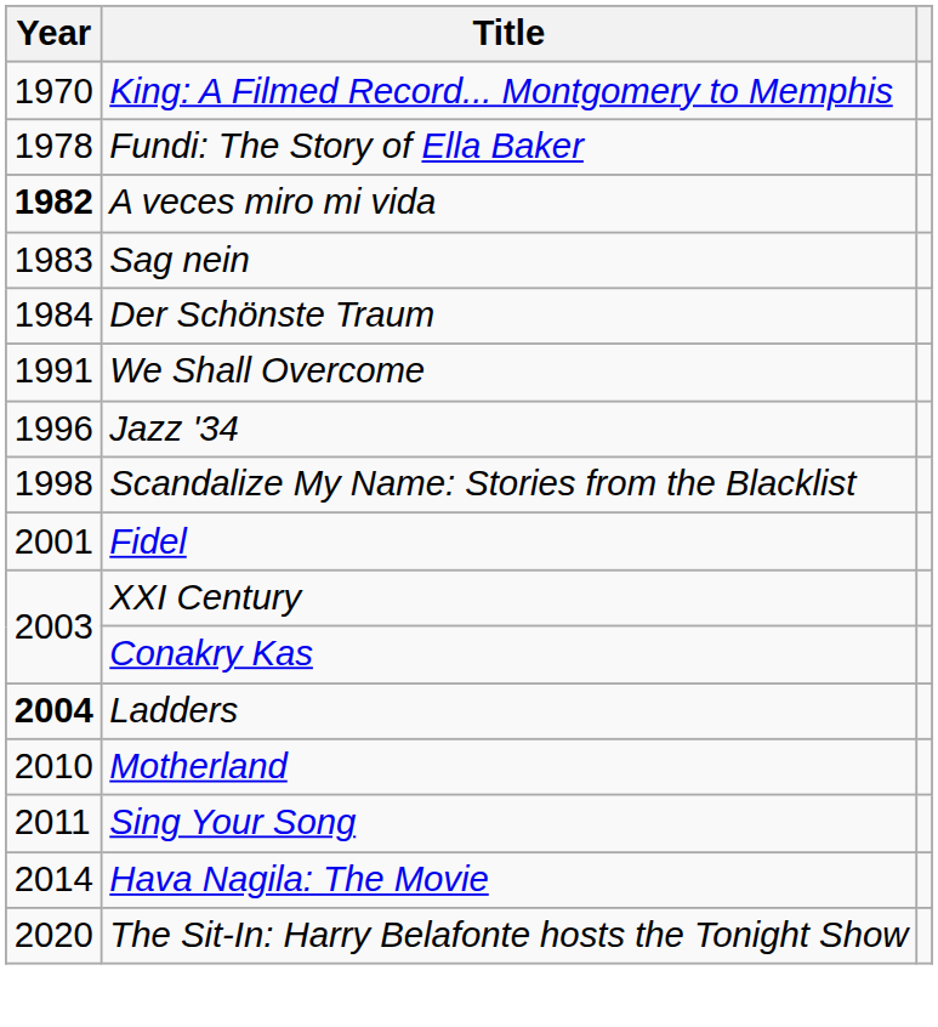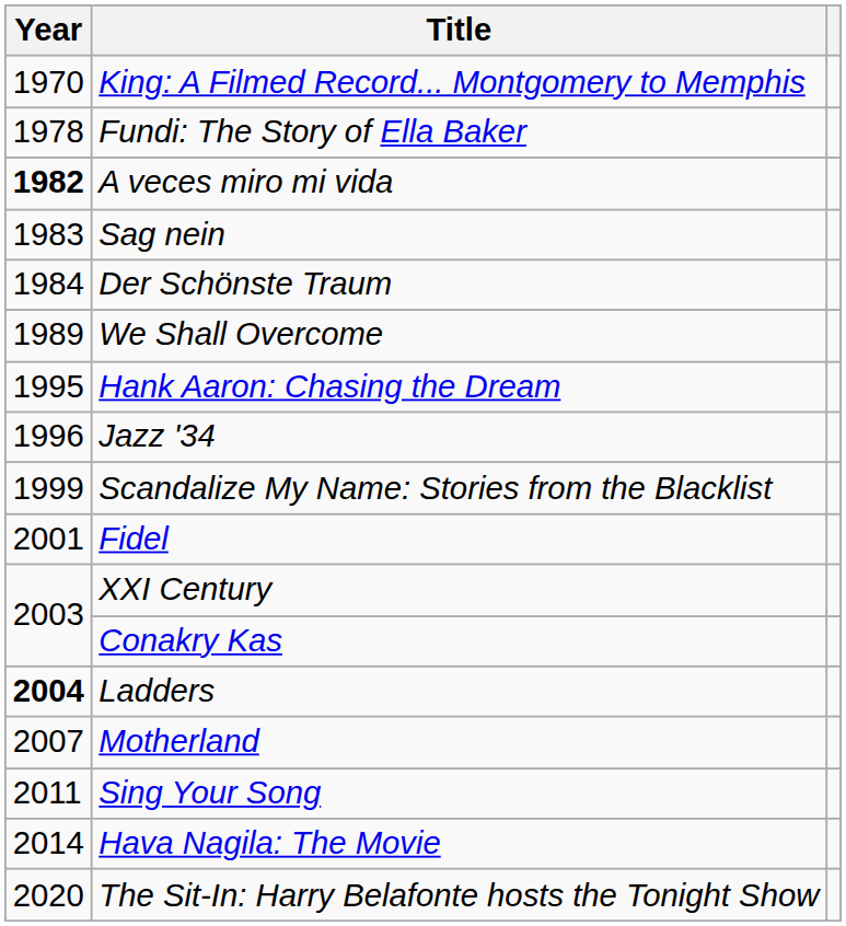 <table class="wikitable sortable">
 <tr>
 <th>Year</th>
 <th>Title</th>
 <th></th>
 </tr>
 <tr>
 <td>1970</td>
 <td><em><a href='#'>King: A Filmed Record... Montgomery to Memphis</a></em></td>
 <td></td>
 </tr>
 <tr>
 <td>1978</td>
 <td><em>Fundi: The Story of <a href='#'>Ella Baker</a></em></td>
 <td></td>
 </tr>
 <tr>
 <td><strong>1982</strong></td>
 <td><em>A veces miro mi vida</em></td>
 <td></td>
 </tr>
 <tr>
 <td>1983</td>
 <td><em>Sag nein</em></td>
 <td></td>
 </tr>
 <tr>
 <td>1984</td>
 <td><em>Der Schönste Traum</em></td>
 <td></td>
 </tr>
 <tr>
-<td>1991</td>
+<td>1989</td>
 <td><em>We Shall Overcome</em></td>
+<td></td>
+</tr>
+<tr>
+<td>1995</td>
+<td><em><a href='#'>Hank Aaron: Chasing the Dream</a></em></td>
 <td></td>
 </tr>
 <tr>
 <td>1996</td>
 <td><em>Jazz '34</em></td>
 <td></td>
 </tr>
 <tr>
-<td>1998</td>
+<td>1999</td>
 <td><em>Scandalize My Name: Stories from the Blacklist</em></td>
 <td></td>
 </tr>
 <tr>
 <td>2001</td>
 <td><em><a href='#'>Fidel</a></em></td>
 <td></td>
 </tr>
 <tr>
 <td rowspan=2>2003</td>
 <td><em>XXI Century</em></td>
 <td></td>
 </tr>
 <tr>
 <td><em><a href='#'>Conakry Kas</a></em></td>
 <td></td>
 </tr>
 <tr>
 <td><strong>2004</strong></td>
 <td><em>Ladders</em></td>
 <td></td>
 </tr>
 <tr>
-<td>2010</td>
+<td>2007</td>
 <td><em><a href='#'>Motherland</a></em></td>
 <td></td>
 </tr>
 <tr>
 <td>2011</td>
 <td><em><a href='#'>Sing Your Song</a></em></td>
 <td></td>
 </tr>
 <tr>
 <td>2014</td>
 <td><em><a href='#'>Hava Nagila: The Movie</a></em></td>
 <td></td>
 </tr>
 <tr>
 <td>2020</td>
 <td><em>The Sit-In: Harry Belafonte hosts the Tonight Show</em></td>
 <td></td>
 </tr>
 </table>
